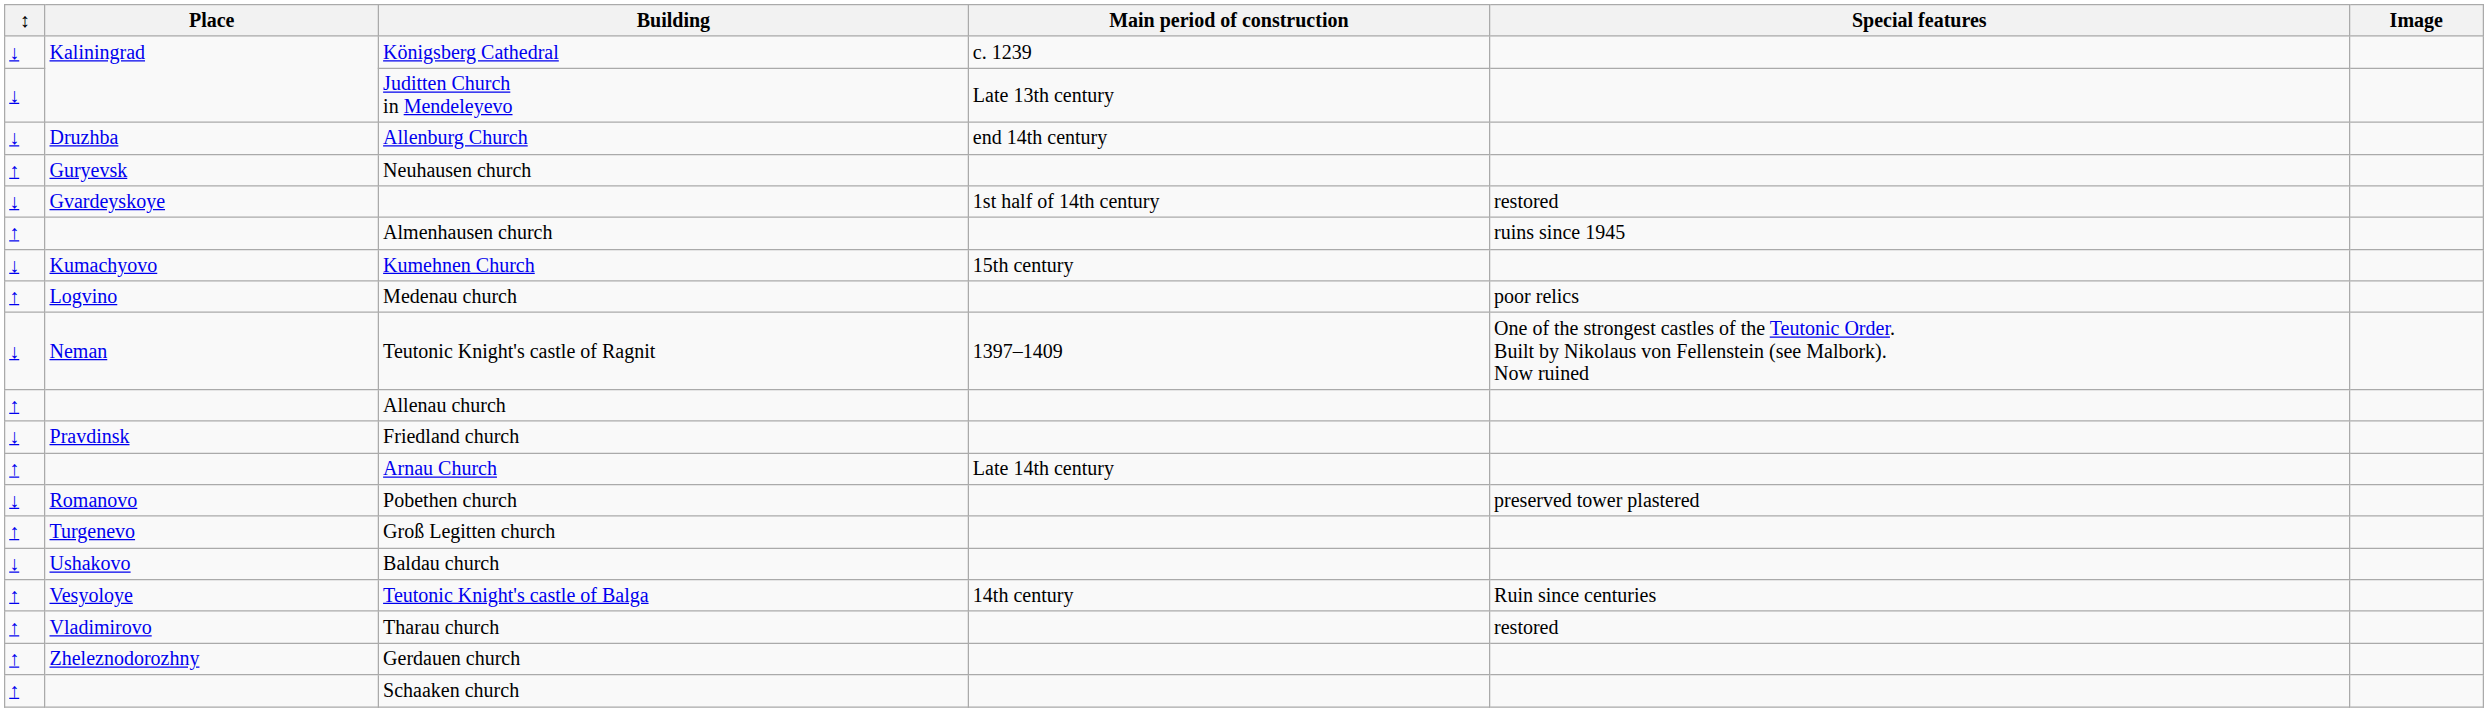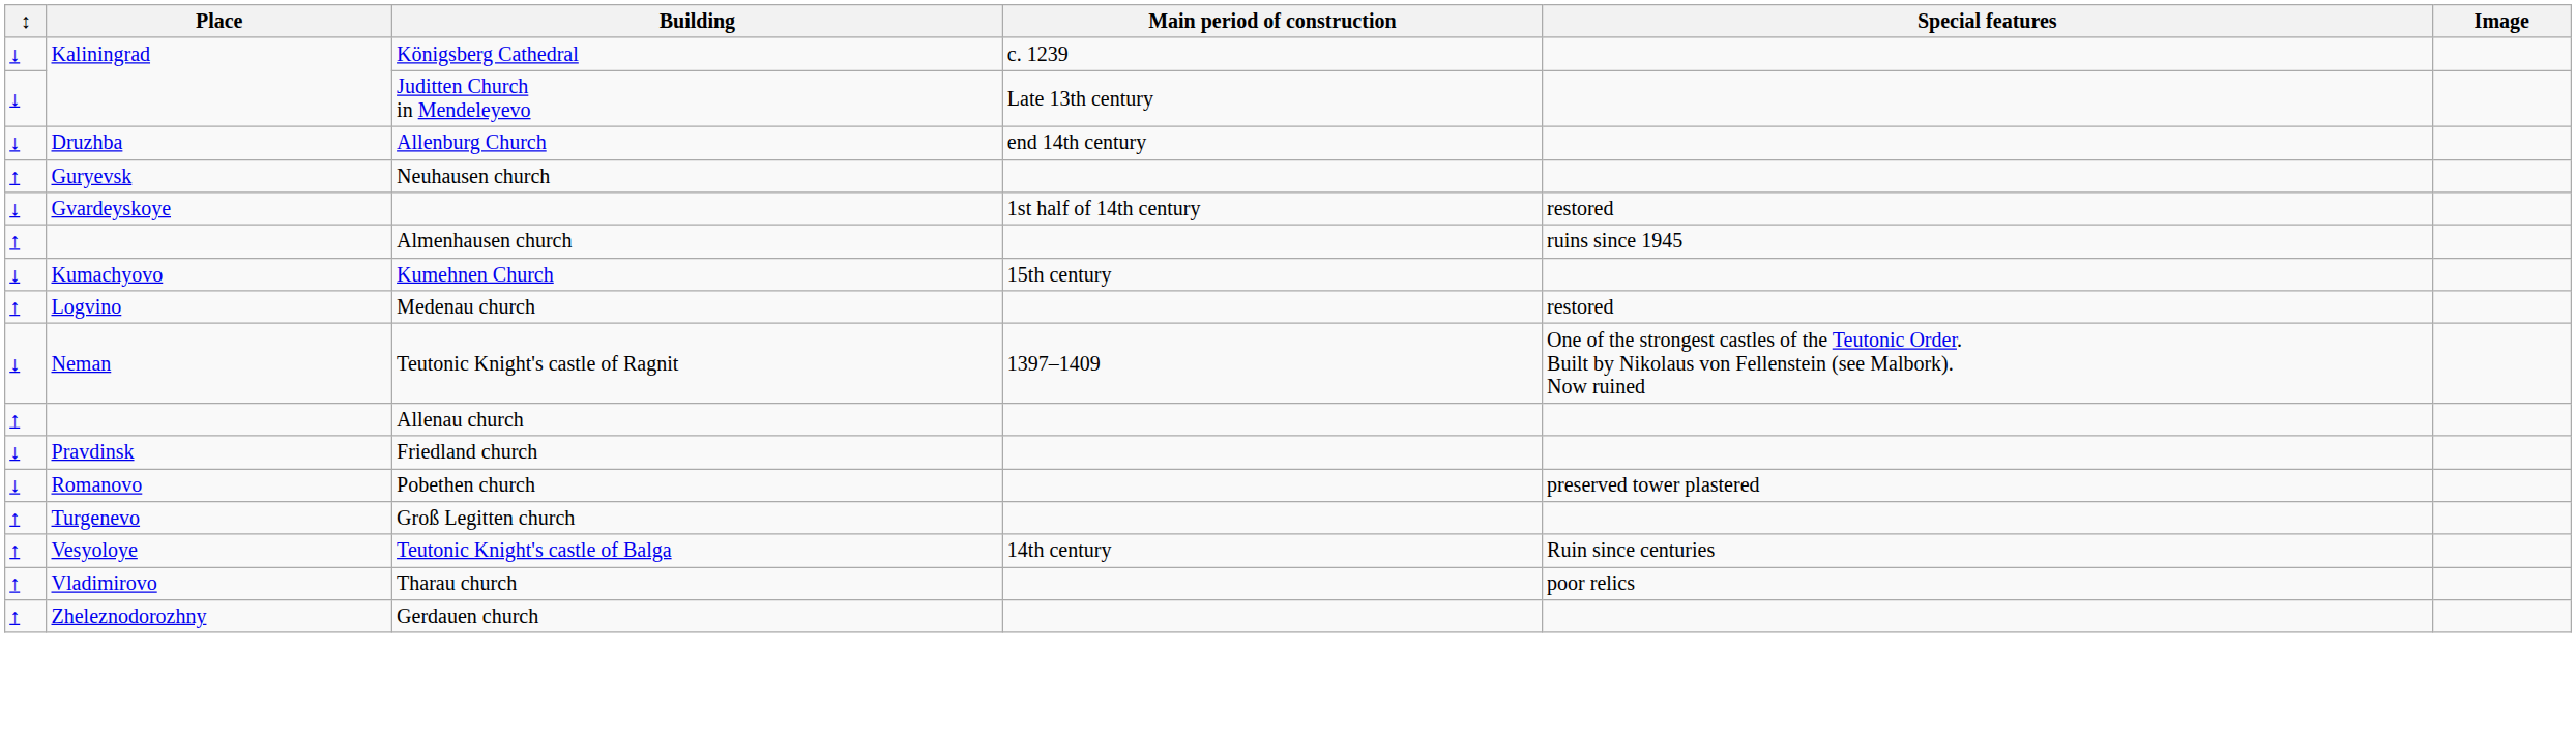 <table class="wikitable"  style="border:2px; width:100%;">
 <tr>
 <th>↕</th>
 <th>Place</th>
 <th>Building</th>
 <th>Main period of construction</th>
 <th>Special features</th>
 <th>Image</th>
 </tr>
 <tr>
 <td><a href='#'>↓</a></td>
 <td valign=top rowspan=2><a href='#'>Kaliningrad</a></td>
 <td><a href='#'>Königsberg Cathedral</a></td>
 <td>c. 1239</td>
 <td></td>
 <td style="width:100px;"></td>
 </tr>
 <tr>
 <td><a href='#'>↓</a></td>
 <td><a href='#'>Juditten Church</a><br>in <a href='#'>Mendeleyevo</a></td>
 <td>Late 13th century</td>
 <td></td>
 <td></td>
 </tr>
 <tr>
 <td><a href='#'>↓</a></td>
 <td><a href='#'>Druzhba</a></td>
 <td><a href='#'>Allenburg Church</a></td>
 <td>end 14th century</td>
 <td></td>
 <td></td>
 </tr>
 <tr>
 <td><a href='#'>↑</a></td>
 <td><a href='#'>Guryevsk</a></td>
 <td>Neuhausen church</td>
 <td></td>
 <td></td>
 <td></td>
 </tr>
 <tr>
 <td><a href='#'>↓</a></td>
 <td><a href='#'>Gvardeyskoye</a></td>
 <td></td>
 <td>1st half of 14th century</td>
 <td>restored</td>
 <td></td>
 </tr>
 <tr>
 <td><a href='#'>↑</a></td>
 <td></td>
 <td>Almenhausen church</td>
 <td></td>
 <td>ruins since 1945</td>
 <td></td>
 </tr>
 <tr>
 <td><a href='#'>↓</a></td>
 <td><a href='#'>Kumachyovo</a></td>
 <td><a href='#'>Kumehnen Church</a></td>
 <td>15th century</td>
 <td></td>
 <td></td>
 </tr>
 <tr>
 <td><a href='#'>↑</a></td>
 <td><a href='#'>Logvino</a></td>
 <td>Medenau church</td>
 <td></td>
-<td>poor relics</td>
+<td>restored</td>
 <td></td>
 </tr>
 <tr>
 <td><a href='#'>↓</a></td>
 <td><a href='#'>Neman</a></td>
 <td>Teutonic Knight's castle of Ragnit</td>
 <td>1397–1409</td>
 <td>One of the strongest castles of the <a href='#'>Teutonic Order</a>.<br>Built by Nikolaus von Fellenstein (see Malbork).<br>Now ruined</td>
 <td></td>
 </tr>
 <tr>
 <td><a href='#'>↑</a></td>
 <td></td>
 <td>Allenau church</td>
 <td></td>
 <td></td>
 <td></td>
 </tr>
 <tr>
 <td><a href='#'>↓</a></td>
 <td><a href='#'>Pravdinsk</a></td>
 <td>Friedland church</td>
 <td></td>
 <td></td>
 <td></td>
 </tr>
 <tr>
-<td><a href='#'>↑</a></td>
-<td></td>
-<td><a href='#'>Arnau Church</a></td>
-<td>Late 14th century</td>
-<td></td>
-<td></td>
-</tr>
-<tr>
 <td><a href='#'>↓</a></td>
 <td><a href='#'>Romanovo</a></td>
 <td>Pobethen church</td>
 <td></td>
 <td> preserved tower plastered</td>
 <td></td>
 </tr>
 <tr>
 <td><a href='#'>↑</a></td>
 <td><a href='#'>Turgenevo</a></td>
 <td>Groß Legitten church</td>
-<td></td>
-<td></td>
-<td></td>
-</tr>
-<tr>
-<td><a href='#'>↓</a></td>
-<td><a href='#'>Ushakovo</a></td>
-<td>Baldau church</td>
 <td></td>
 <td></td>
 <td></td>
 </tr>
 <tr>
 <td><a href='#'>↑</a></td>
 <td><a href='#'>Vesyoloye</a></td>
 <td><a href='#'>Teutonic Knight's castle of Balga</a></td>
 <td>14th century</td>
 <td>Ruin since centuries</td>
 <td></td>
 </tr>
 <tr>
 <td><a href='#'>↑</a></td>
 <td><a href='#'>Vladimirovo</a></td>
 <td>Tharau church</td>
 <td></td>
-<td>restored</td>
+<td>poor relics</td>
 <td></td>
 </tr>
 <tr>
 <td><a href='#'>↑</a></td>
 <td><a href='#'>Zheleznodorozhny</a></td>
 <td>Gerdauen church</td>
 <td></td>
 <td></td>
 <td></td>
 </tr>
-<tr>
-<td><a href='#'>↑</a></td>
-<td></td>
-<td>Schaaken church</td>
-<td></td>
-<td></td>
-<td></td>
-</tr>
 </table>
